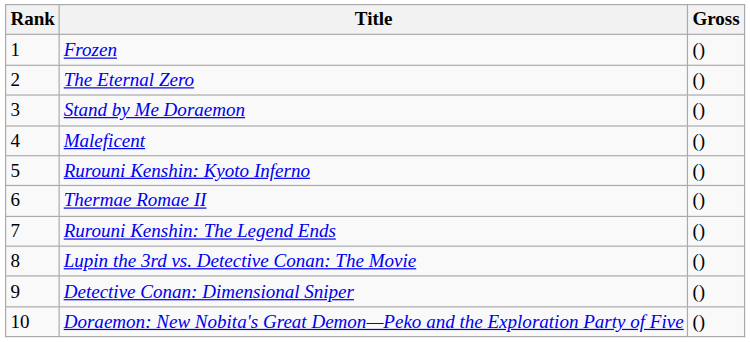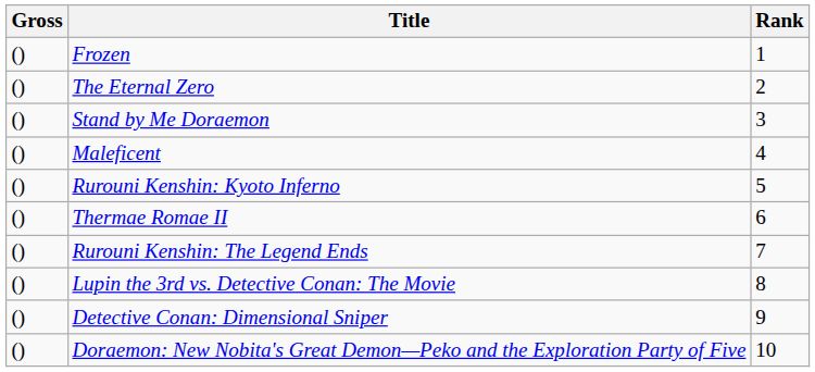 <table class="wikitable sortable" style="margin:auto; margin:auto;">
 <tr>
+<th>Gross</th>
+<th>Title</th>
 <th>Rank</th>
-<th>Title</th>
-<th>Gross</th>
 </tr>
 <tr>
+<td> ()</td>
+<td><em><a href='#'>Frozen</a></em></td>
 <td>1</td>
-<td><em><a href='#'>Frozen</a></em></td>
-<td> ()</td>
 </tr>
 <tr>
+<td> ()</td>
+<td> <em><a href='#'>The Eternal Zero</a></em></td>
 <td>2</td>
-<td> <em><a href='#'>The Eternal Zero</a></em></td>
-<td> ()</td>
 </tr>
 <tr>
+<td> ()</td>
+<td> <em><a href='#'>Stand by Me Doraemon</a></em></td>
 <td>3</td>
-<td> <em><a href='#'>Stand by Me Doraemon</a></em></td>
-<td> ()</td>
 </tr>
 <tr>
+<td> ()</td>
+<td><em><a href='#'>Maleficent</a></em></td>
 <td>4</td>
-<td><em><a href='#'>Maleficent</a></em></td>
-<td> ()</td>
 </tr>
 <tr>
+<td> ()</td>
+<td> <em><a href='#'>Rurouni Kenshin: Kyoto Inferno</a></em></td>
 <td>5</td>
-<td> <em><a href='#'>Rurouni Kenshin: Kyoto Inferno</a></em></td>
-<td> ()</td>
 </tr>
 <tr>
+<td> ()</td>
+<td> <em><a href='#'>Thermae Romae II</a></em></td>
 <td>6</td>
-<td> <em><a href='#'>Thermae Romae II</a></em></td>
-<td> ()</td>
 </tr>
 <tr>
+<td> ()</td>
+<td> <em><a href='#'>Rurouni Kenshin: The Legend Ends</a></em></td>
 <td>7</td>
-<td> <em><a href='#'>Rurouni Kenshin: The Legend Ends</a></em></td>
-<td> ()</td>
 </tr>
 <tr>
+<td> ()</td>
+<td> <em><a href='#'>Lupin the 3rd vs. Detective Conan: The Movie</a></em></td>
 <td>8</td>
-<td> <em><a href='#'>Lupin the 3rd vs. Detective Conan: The Movie</a></em></td>
-<td> ()</td>
 </tr>
 <tr>
+<td> ()</td>
+<td> <em><a href='#'>Detective Conan: Dimensional Sniper</a></em></td>
 <td>9</td>
-<td> <em><a href='#'>Detective Conan: Dimensional Sniper</a></em></td>
-<td> ()</td>
 </tr>
 <tr>
+<td> ()</td>
+<td> <em><a href='#'>Doraemon: New Nobita's Great Demon—Peko and the Exploration Party of Five</a></em></td>
 <td>10</td>
-<td> <em><a href='#'>Doraemon: New Nobita's Great Demon—Peko and the Exploration Party of Five</a></em></td>
-<td> ()</td>
 </tr>
 </table>
